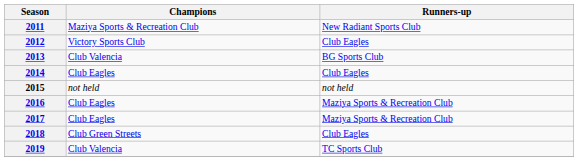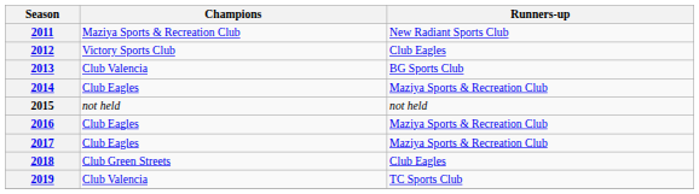 <table class=wikitable width=60%>
 <tr>
 <th>Season</th>
 <th>Champions</th>
 <th>Runners-up</th>
 </tr>
 <tr>
 <th><a href='#'>2011</a></th>
 <td><a href='#'>Maziya Sports & Recreation Club</a></td>
 <td><a href='#'>New Radiant Sports Club</a></td>
 </tr>
 <tr>
 <th><a href='#'>2012</a></th>
 <td><a href='#'>Victory Sports Club</a></td>
 <td><a href='#'>Club Eagles</a></td>
 </tr>
 <tr>
 <th><a href='#'>2013</a></th>
 <td><a href='#'>Club Valencia</a></td>
 <td><a href='#'>BG Sports Club</a></td>
 </tr>
 <tr>
 <th><a href='#'>2014</a></th>
 <td><a href='#'>Club Eagles</a></td>
-<td><a href='#'>Club Eagles</a></td>
+<td><a href='#'>Maziya Sports & Recreation Club</a></td>
 </tr>
 <tr>
 <th>2015</th>
 <td><em>not held</em></td>
 <td><em>not held</em></td>
 </tr>
 <tr>
 <th><a href='#'>2016</a></th>
 <td><a href='#'>Club Eagles</a></td>
 <td><a href='#'>Maziya Sports & Recreation Club</a></td>
 </tr>
 <tr>
 <th><a href='#'>2017</a></th>
 <td><a href='#'>Club Eagles</a></td>
 <td><a href='#'>Maziya Sports & Recreation Club</a></td>
 </tr>
 <tr>
 <th><a href='#'>2018</a></th>
 <td><a href='#'>Club Green Streets</a></td>
 <td><a href='#'>Club Eagles</a></td>
 </tr>
 <tr>
 <th><a href='#'>2019</a></th>
 <td><a href='#'>Club Valencia</a></td>
 <td><a href='#'>TC Sports Club</a></td>
 </tr>
 <tr>
 </tr>
 </table>
